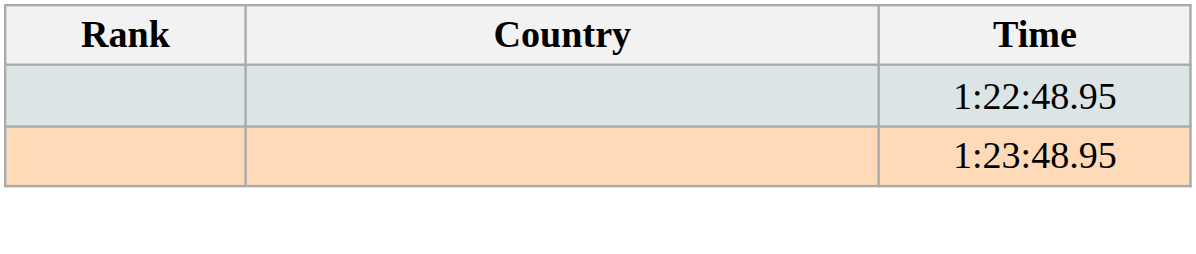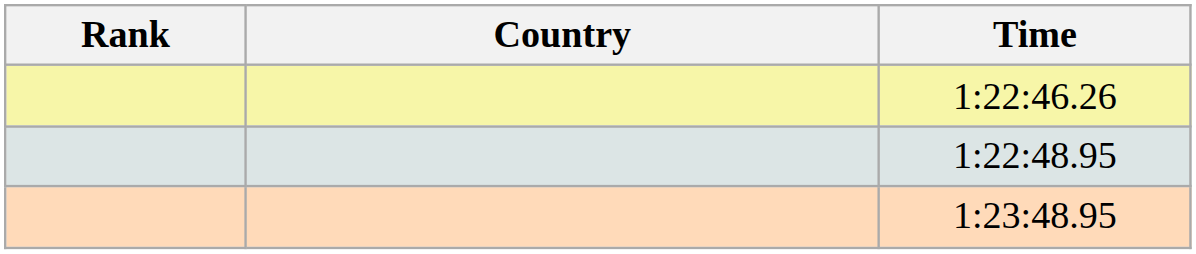 <table class="wikitable" width=80% style="font-size:100%; text-align:center;">
 <tr>
 <th width = 60>Rank</th>
 <th width = 170>Country</th>
 <th width = 80>Time</th>
+</tr>
+<tr bgcolor=f7f6a8>
+<td></td>
+<td align=left></td>
+<td>1:22:46.26</td>
 </tr>
 <tr bgcolor=dce5e5>
 <td></td>
 <td align=left></td>
 <td>1:22:48.95</td>
 </tr>
 <tr bgcolor=ffdab9>
 <td></td>
 <td align=left></td>
 <td>1:23:48.95</td>
 </tr>
 </table>
